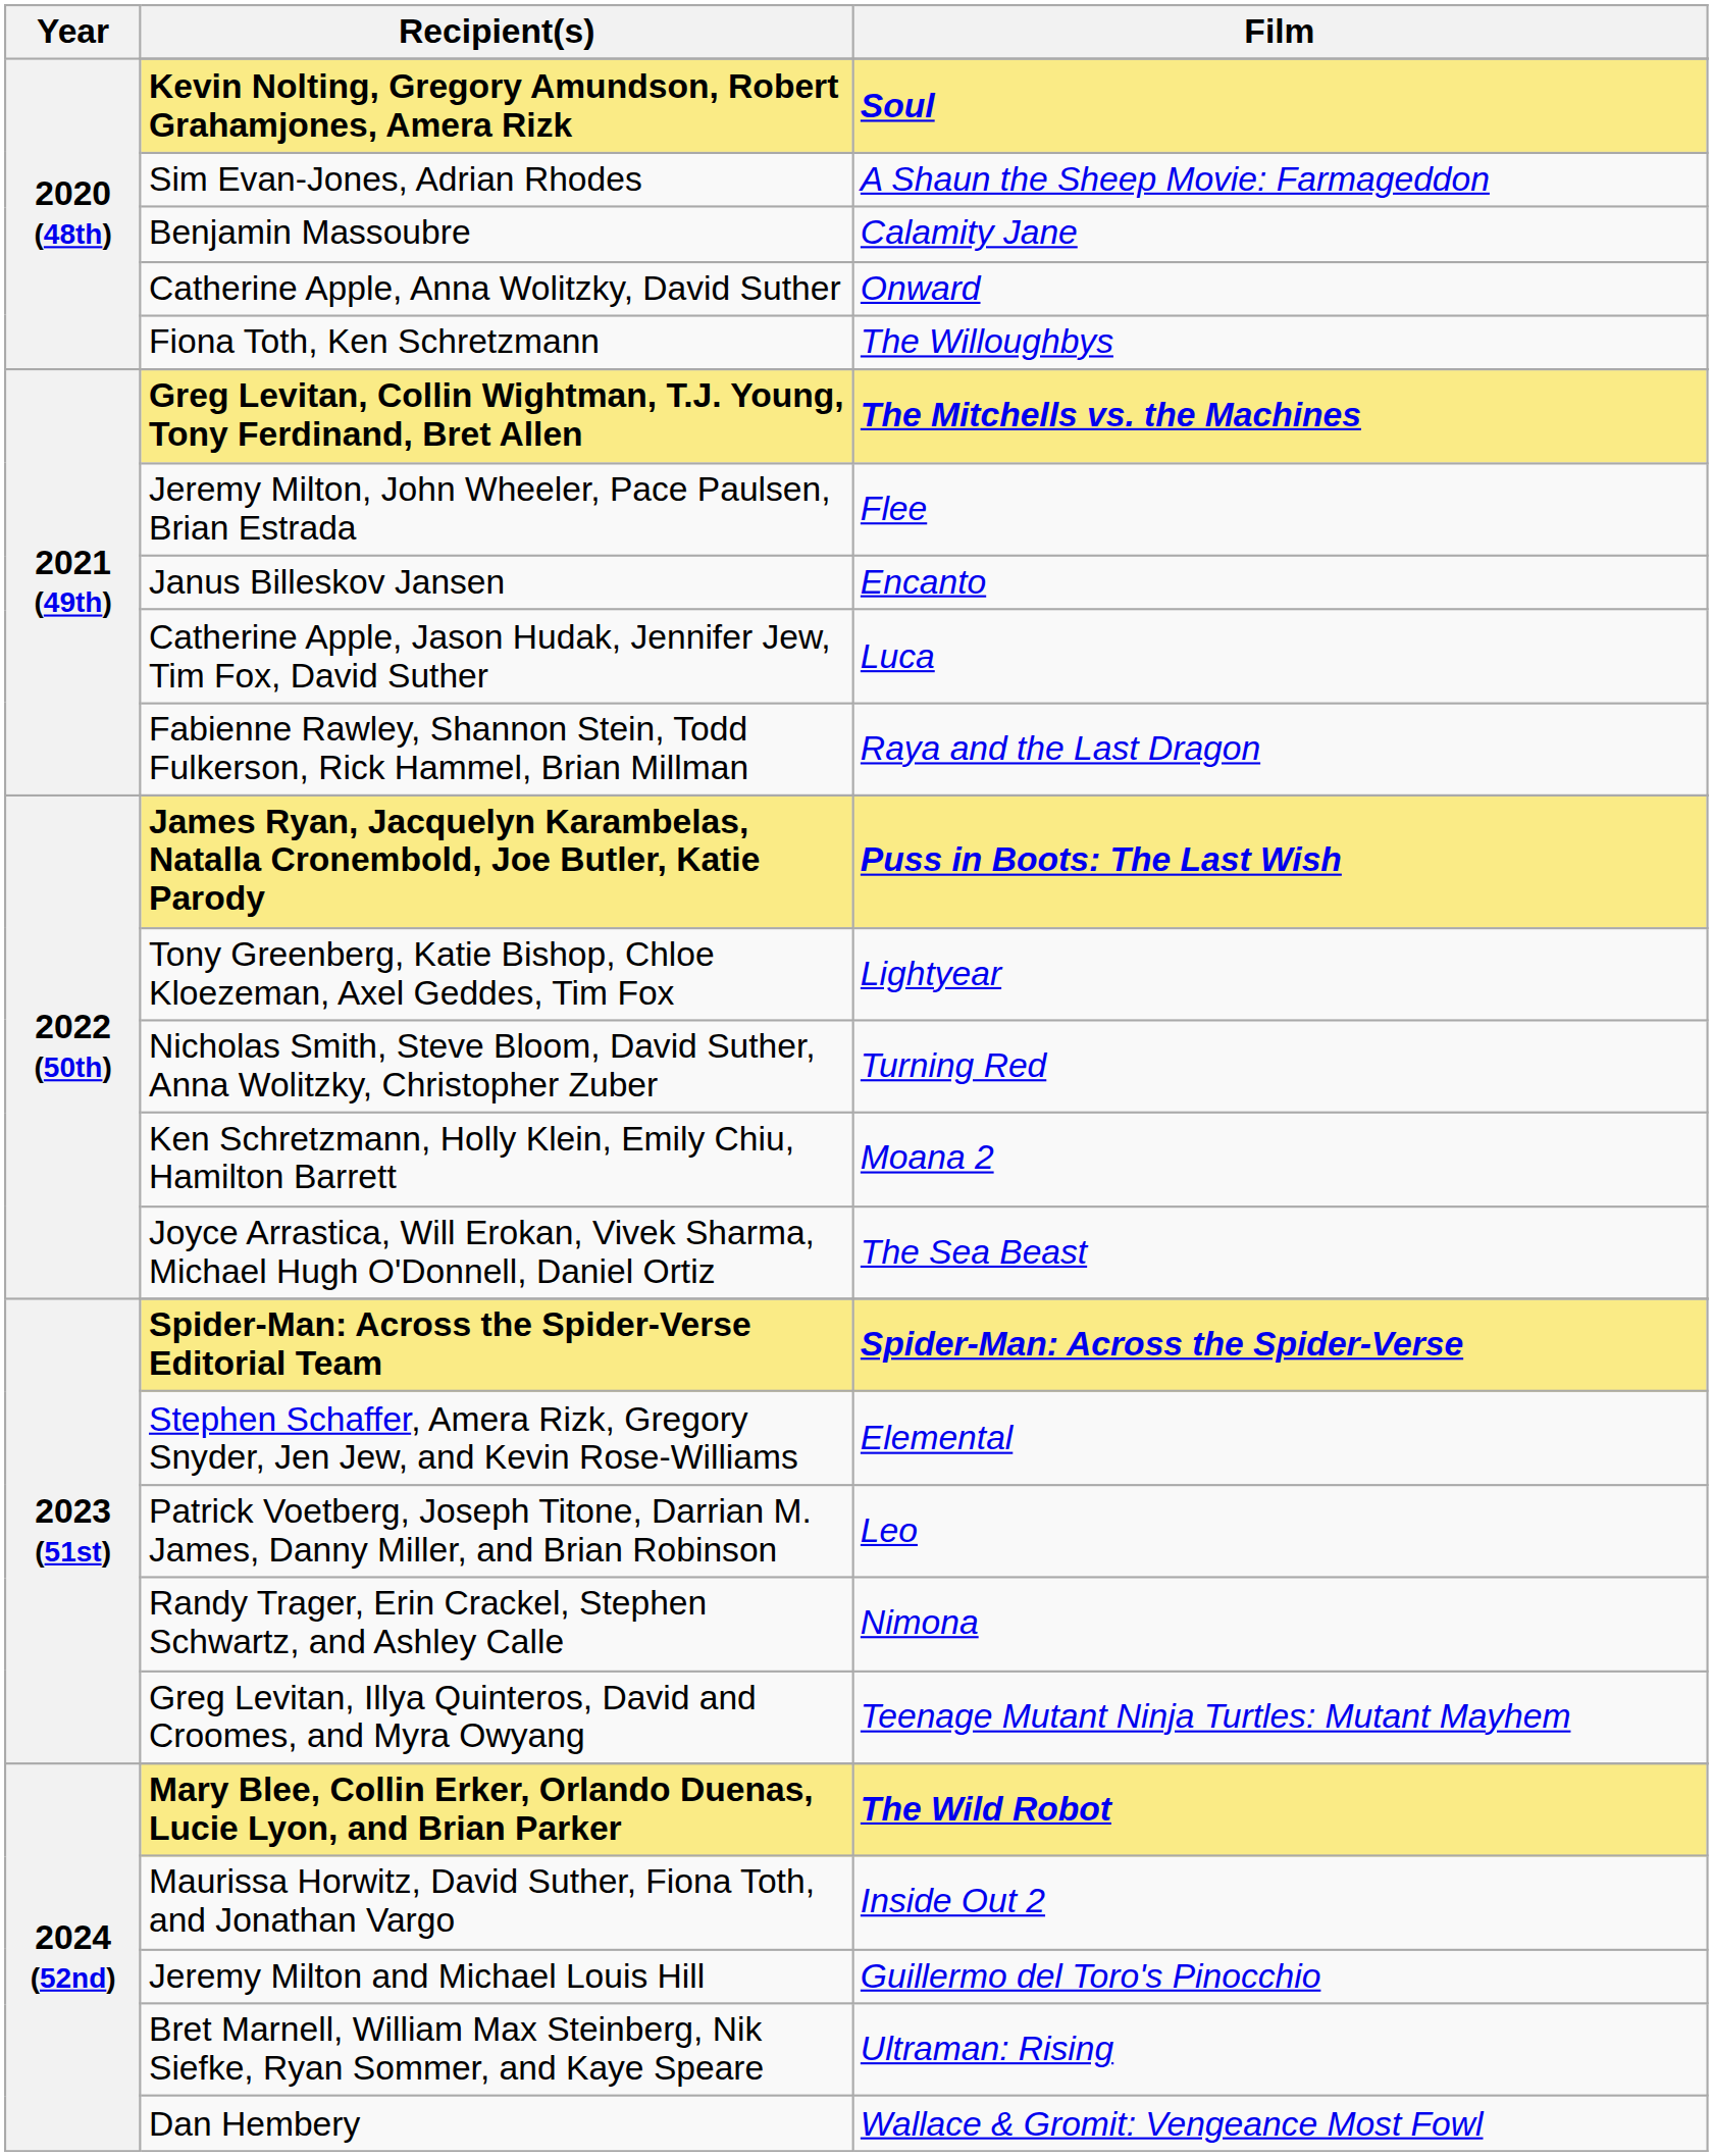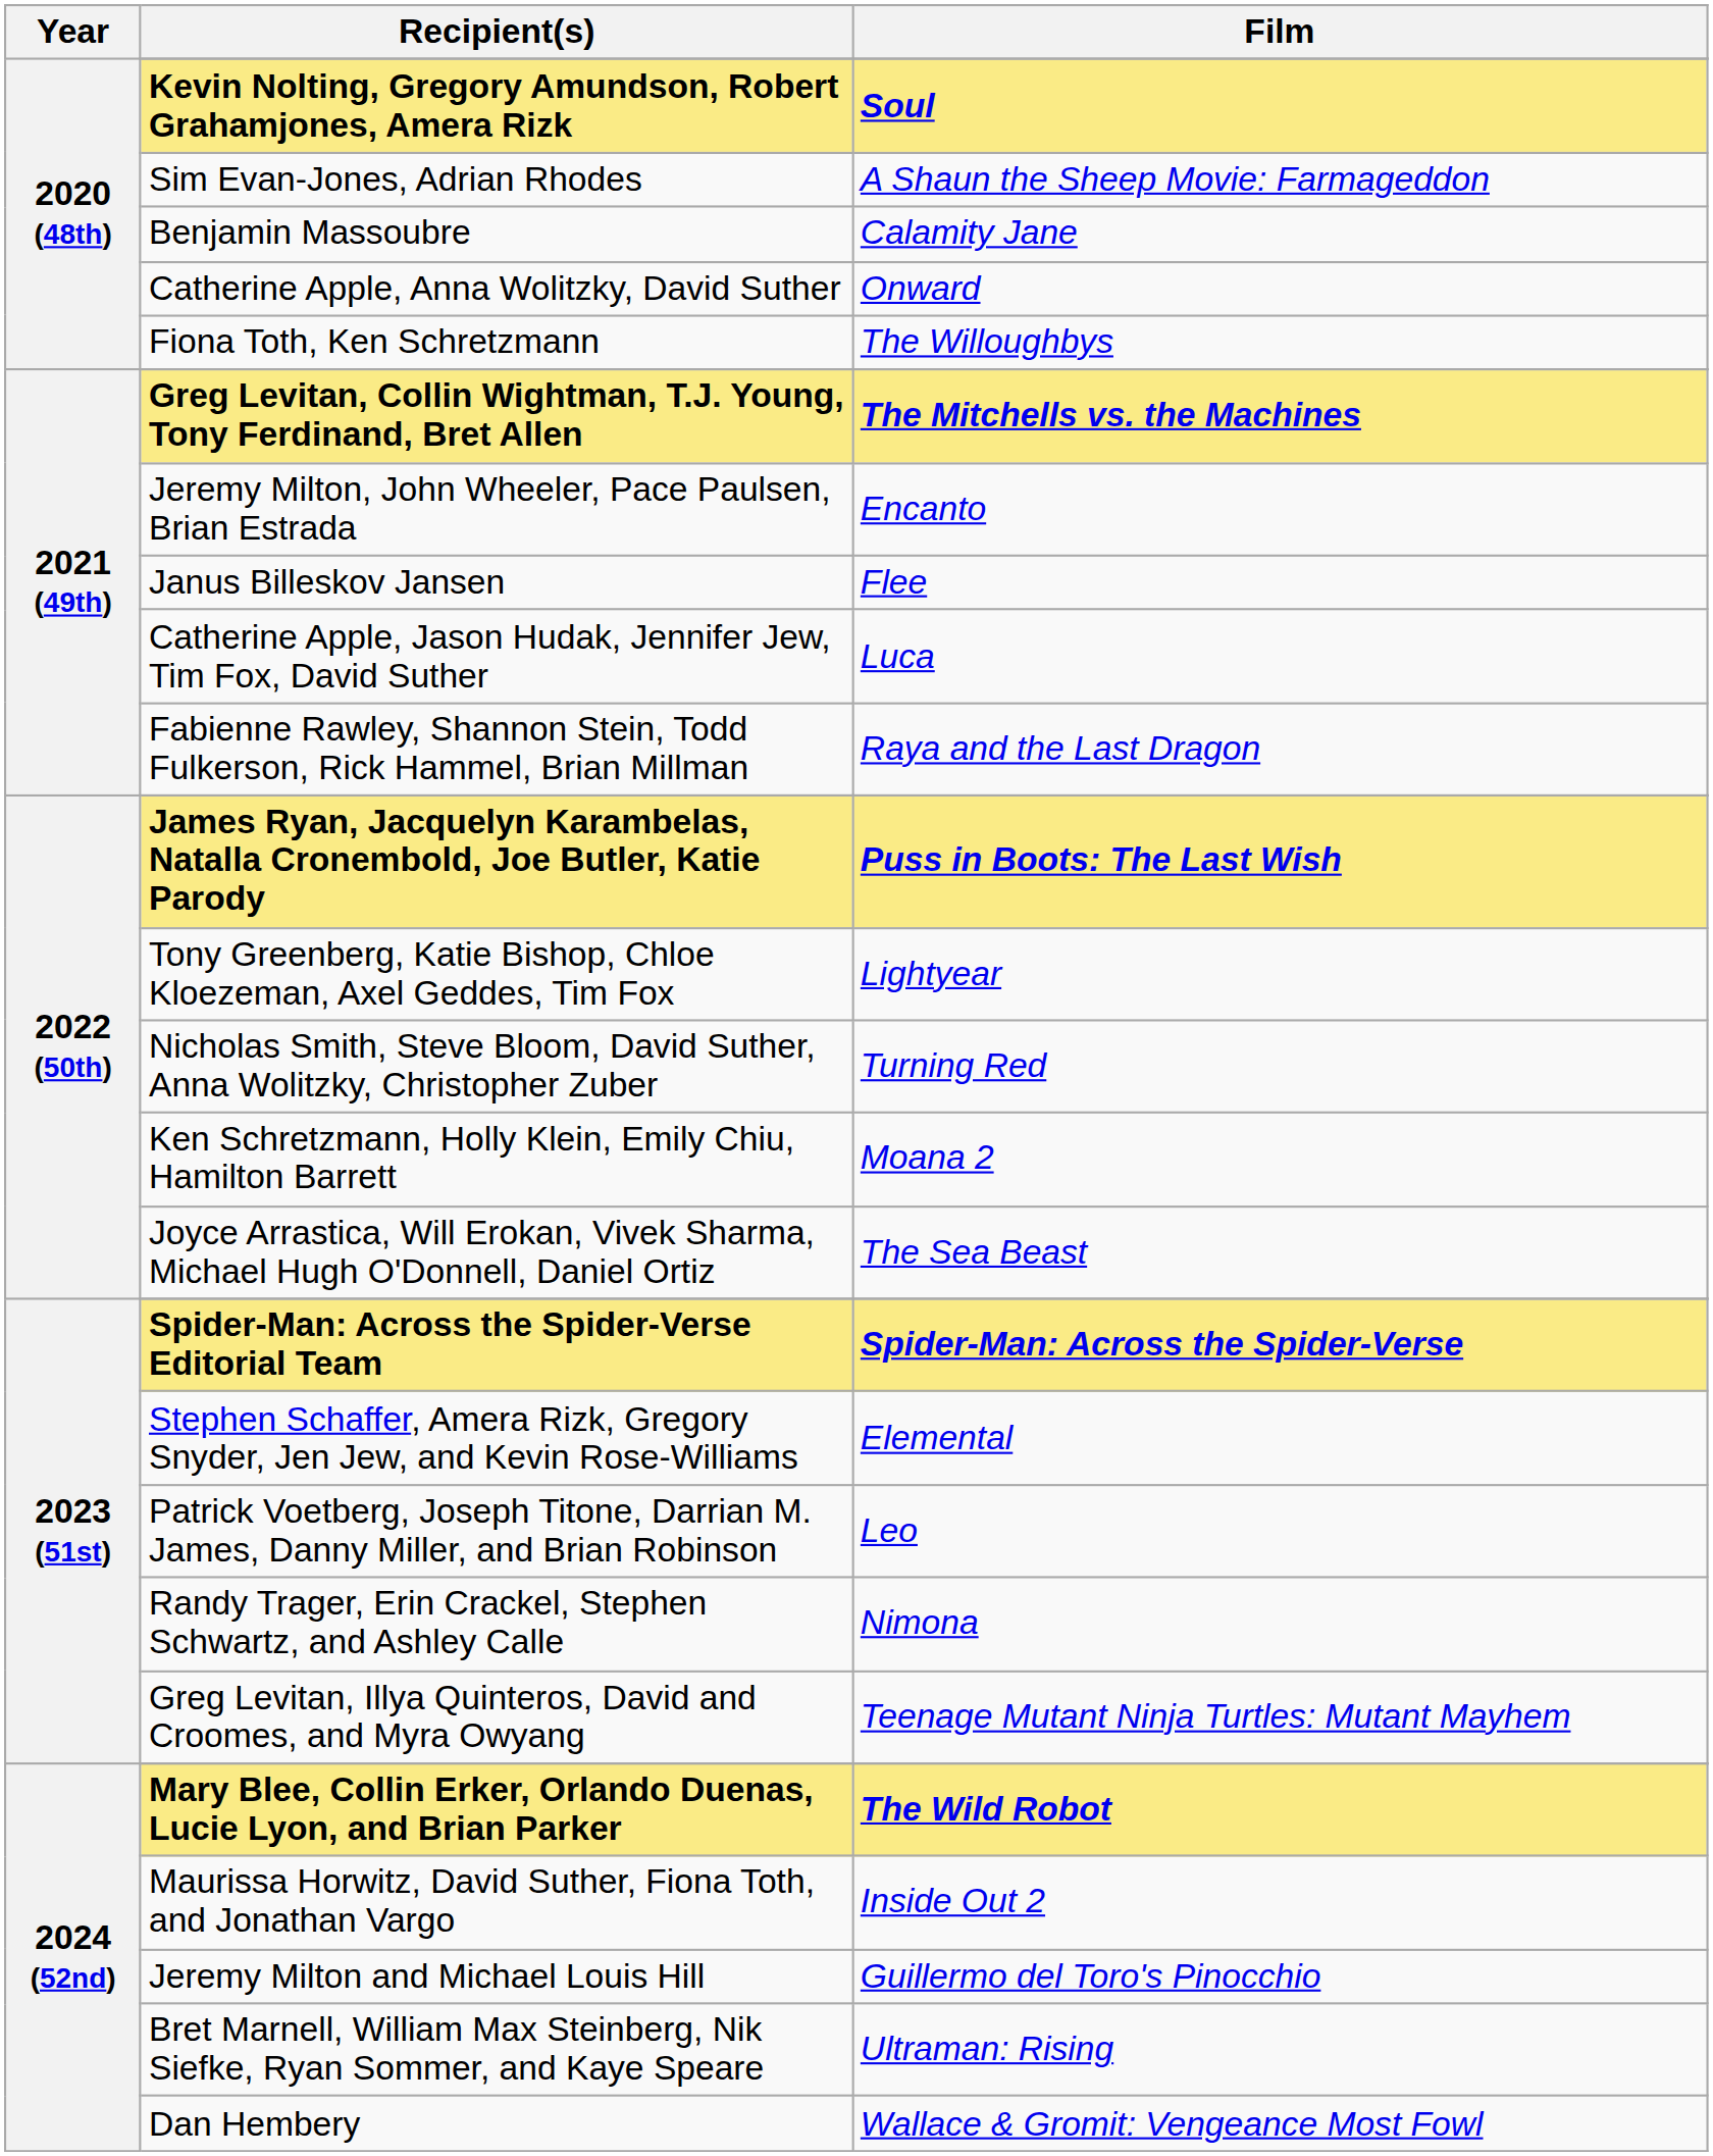 <table class="wikitable" style="width:90%;">
 <tr>
 <th style="width:3%;">Year</th>
 <th style="width:25%;">Recipient(s)</th>
 <th style="width:30%;">Film</th>
 </tr>
 <tr>
 <th rowspan="6" style="text-align:center;">2020 <br><small>(<a href='#'>48th</a>)</small><br></th>
 </tr>
 <tr style="background:#FAEB86;">
 <td><strong>Kevin Nolting, Gregory Amundson, Robert Grahamjones, Amera Rizk</strong></td>
 <td><strong><em><a href='#'>Soul</a></em></strong></td>
 </tr>
 <tr>
 <td>Sim Evan-Jones, Adrian Rhodes</td>
 <td><em><a href='#'>A Shaun the Sheep Movie: Farmageddon</a></em></td>
 </tr>
 <tr>
 <td>Benjamin Massoubre</td>
 <td><em><a href='#'>Calamity Jane</a></em></td>
 </tr>
 <tr>
 <td>Catherine Apple, Anna Wolitzky, David Suther</td>
 <td><em><a href='#'>Onward</a></em></td>
 </tr>
 <tr>
 <td>Fiona Toth, Ken Schretzmann</td>
 <td><em><a href='#'>The Willoughbys</a></em></td>
 </tr>
 <tr>
 <th rowspan="6" style="text-align:center;">2021 <br><small>(<a href='#'>49th</a>)</small><br></th>
 </tr>
 <tr style="background:#FAEB86;">
 <td><strong>Greg Levitan, Collin Wightman, T.J. Young, Tony Ferdinand, Bret Allen</strong></td>
 <td><strong><em><a href='#'>The Mitchells vs. the Machines</a></em></strong></td>
 </tr>
 <tr>
 <td>Jeremy Milton, John Wheeler, Pace Paulsen, Brian Estrada</td>
-<td><em><a href='#'>Flee</a></em></td>
+<td><em><a href='#'>Encanto</a></em></td>
 </tr>
 <tr>
 <td>Janus Billeskov Jansen</td>
-<td><em><a href='#'>Encanto</a></em></td>
+<td><em><a href='#'>Flee</a></em></td>
 </tr>
 <tr>
 <td>Catherine Apple, Jason Hudak, Jennifer Jew, Tim Fox, David Suther</td>
 <td><em><a href='#'>Luca</a></em></td>
 </tr>
 <tr>
 <td>Fabienne Rawley, Shannon Stein, Todd Fulkerson, Rick Hammel, Brian Millman</td>
 <td><em><a href='#'>Raya and the Last Dragon</a></em></td>
 </tr>
 <tr>
 <th rowspan="6" style="text-align:center;">2022 <br><small>(<a href='#'>50th</a>)</small><br></th>
 </tr>
 <tr style="background:#FAEB86;">
 <td><strong>James Ryan, Jacquelyn Karambelas, Natalla Cronembold, Joe Butler, Katie Parody</strong></td>
 <td><strong><em><a href='#'>Puss in Boots: The Last Wish</a></em></strong></td>
 </tr>
 <tr>
 <td>Tony Greenberg, Katie Bishop, Chloe Kloezeman, Axel Geddes, Tim Fox</td>
 <td><em><a href='#'>Lightyear</a></em></td>
 </tr>
 <tr>
 <td>Nicholas Smith, Steve Bloom, David Suther, Anna Wolitzky, Christopher Zuber</td>
 <td><em><a href='#'>Turning Red</a></em></td>
 </tr>
 <tr>
 <td>Ken Schretzmann, Holly Klein, Emily Chiu, Hamilton Barrett</td>
 <td><em><a href='#'>Moana 2</a></em></td>
 </tr>
 <tr>
 <td>Joyce Arrastica, Will Erokan, Vivek Sharma, Michael Hugh O'Donnell, Daniel Ortiz</td>
 <td><em><a href='#'>The Sea Beast</a></em></td>
 </tr>
 <tr>
 <th rowspan="6" style="text-align:center;">2023 <br><small>(<a href='#'>51st</a>)</small><br></th>
 </tr>
 <tr style="background:#FAEB86;">
 <td><strong>Spider-Man: Across the Spider-Verse Editorial Team</strong></td>
 <td><strong><em><a href='#'>Spider-Man: Across the Spider-Verse</a></em></strong></td>
 </tr>
 <tr>
 <td><a href='#'>Stephen Schaffer</a>, Amera Rizk, Gregory Snyder, Jen Jew, and Kevin Rose-Williams</td>
 <td><em><a href='#'>Elemental</a></em></td>
 </tr>
 <tr>
 <td>Patrick Voetberg, Joseph Titone, Darrian M. James, Danny Miller, and Brian Robinson</td>
 <td><em><a href='#'>Leo</a></em></td>
 </tr>
 <tr>
 <td>Randy Trager, Erin Crackel, Stephen Schwartz, and Ashley Calle</td>
 <td><em><a href='#'>Nimona</a></em></td>
 </tr>
 <tr>
 <td>Greg Levitan, Illya Quinteros, David and Croomes, and Myra Owyang</td>
 <td><em><a href='#'>Teenage Mutant Ninja Turtles: Mutant Mayhem</a></em></td>
 </tr>
 <tr>
 <th rowspan="6" style="text-align:center;">2024 <br><small>(<a href='#'>52nd</a>)</small><br></th>
 </tr>
 <tr style="background:#FAEB86;">
 <td><strong>Mary Blee, Collin Erker, Orlando Duenas, Lucie Lyon, and Brian Parker</strong></td>
 <td><strong><em><a href='#'>The Wild Robot</a></em></strong></td>
 </tr>
 <tr>
 <td>Maurissa Horwitz, David Suther, Fiona Toth, and Jonathan Vargo</td>
 <td><em><a href='#'>Inside Out 2</a></em></td>
 </tr>
 <tr>
 <td>Jeremy Milton and Michael Louis Hill</td>
 <td><em><a href='#'>Guillermo del Toro's Pinocchio</a></em></td>
 </tr>
 <tr>
 <td>Bret Marnell, William Max Steinberg, Nik Siefke, Ryan Sommer, and Kaye Speare</td>
 <td><em><a href='#'>Ultraman: Rising</a></em></td>
 </tr>
 <tr>
 <td>Dan Hembery</td>
 <td><em><a href='#'>Wallace & Gromit: Vengeance Most Fowl</a></em></td>
 </tr>
 </table>
